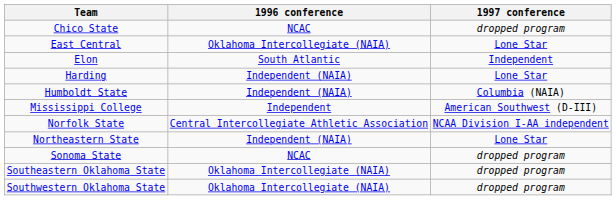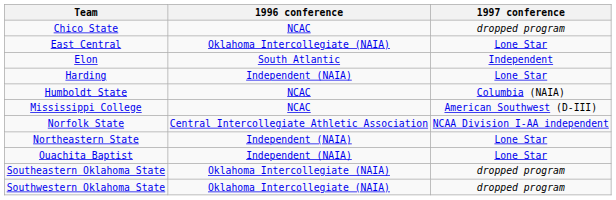 <table class="wikitable sortable">
 <tr>
 <th>Team</th>
 <th>1996 conference</th>
 <th>1997 conference</th>
 </tr>
 <tr style="text-align:center;">
 <td><a href='#'>Chico State</a></td>
 <td><a href='#'>NCAC</a></td>
 <td><em>dropped program</em></td>
 </tr>
 <tr style="text-align:center;">
 <td><a href='#'>East Central</a></td>
 <td><a href='#'>Oklahoma Intercollegiate (NAIA)</a></td>
 <td><a href='#'>Lone Star</a></td>
 </tr>
 <tr style="text-align:center;">
 <td><a href='#'>Elon</a></td>
 <td><a href='#'>South Atlantic</a></td>
 <td><a href='#'>Independent</a></td>
 </tr>
 <tr style="text-align:center;">
 <td><a href='#'>Harding</a></td>
 <td><a href='#'>Independent (NAIA)</a></td>
 <td><a href='#'>Lone Star</a></td>
 </tr>
 <tr style="text-align:center;">
 <td><a href='#'>Humboldt State</a></td>
-<td><a href='#'>Independent (NAIA)</a></td>
+<td><a href='#'>NCAC</a></td>
 <td><a href='#'>Columbia</a> (NAIA)</td>
 </tr>
 <tr style="text-align:center;">
 <td><a href='#'>Mississippi College</a></td>
-<td><a href='#'>Independent</a></td>
+<td><a href='#'>NCAC</a></td>
 <td><a href='#'>American Southwest</a> (D-III)</td>
 </tr>
 <tr style="text-align:center;">
 <td><a href='#'>Norfolk State</a></td>
 <td><a href='#'>Central Intercollegiate Athletic Association</a></td>
 <td><a href='#'>NCAA Division I-AA independent</a></td>
 </tr>
 <tr style="text-align:center;">
 <td><a href='#'>Northeastern State</a></td>
 <td><a href='#'>Independent (NAIA)</a></td>
 <td><a href='#'>Lone Star</a></td>
 </tr>
 <tr style="text-align:center;">
-<td><a href='#'>Sonoma State</a></td>
-<td><a href='#'>NCAC</a></td>
-<td><em>dropped program</em></td>
+<td><a href='#'>Ouachita Baptist</a></td>
+<td><a href='#'>Independent (NAIA)</a></td>
+<td><a href='#'>Lone Star</a></td>
 </tr>
 <tr style="text-align:center;">
 <td><a href='#'>Southeastern Oklahoma State</a></td>
 <td><a href='#'>Oklahoma Intercollegiate (NAIA)</a></td>
 <td><em>dropped program</em></td>
 </tr>
 <tr style="text-align:center;">
 <td><a href='#'>Southwestern Oklahoma State</a></td>
 <td><a href='#'>Oklahoma Intercollegiate (NAIA)</a></td>
 <td><em>dropped program</em></td>
 </tr>
 </table>
